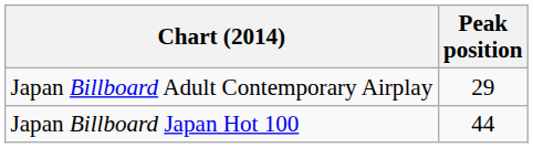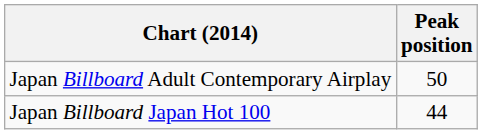 <table class="wikitable sortable">
 <tr>
 <th>Chart (2014)</th>
 <th>Peak<br>position</th>
 </tr>
 <tr>
 <td>Japan <em><a href='#'>Billboard</a></em> Adult Contemporary Airplay</td>
-<td align="center">29</td>
+<td align="center">50</td>
 </tr>
 <tr>
 <td>Japan <em>Billboard</em> <a href='#'>Japan Hot 100</a></td>
 <td align="center">44</td>
 </tr>
 </table>
